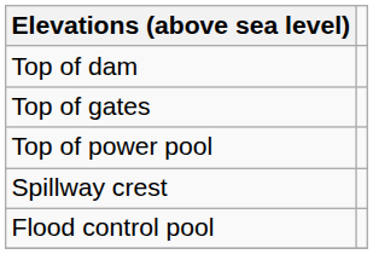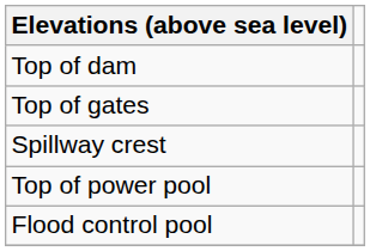 <table class="wikitable">
 <tr>
 <th>Elevations (above sea level)</th>
 </tr>
 <tr>
 <td>Top of dam</td>
 <td></td>
 </tr>
 <tr>
 <td>Top of gates</td>
 <td></td>
 </tr>
 <tr>
-<td>Top of power pool</td>
+<td>Spillway crest</td>
 <td></td>
 </tr>
 <tr>
-<td>Spillway crest</td>
+<td>Top of power pool</td>
 <td></td>
 </tr>
 <tr>
 <td>Flood control pool</td>
 <td></td>
 </tr>
 <tr>
 </tr>
 </table>
